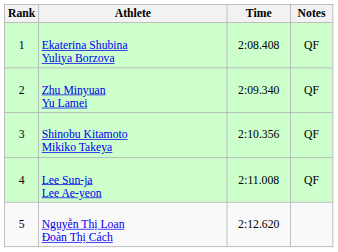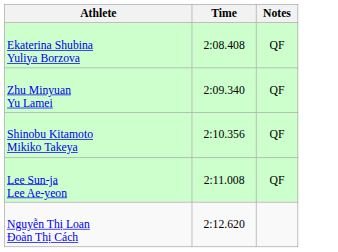 <table class=wikitable style="text-align:center">
 <tr>
-<th width=40>Rank</th>
 <th width=250>Athlete</th>
 <th width=80>Time</th>
 <th width=50>Notes</th>
 </tr>
 <tr bgcolor="ccffcc">
-<td>1</td>
 <td align=left><br><a href='#'>Ekaterina Shubina</a><br><a href='#'>Yuliya Borzova</a></td>
 <td>2:08.408</td>
 <td>QF</td>
 </tr>
 <tr bgcolor="ccffcc">
-<td>2</td>
 <td align=left><br><a href='#'>Zhu Minyuan</a><br><a href='#'>Yu Lamei</a></td>
 <td>2:09.340</td>
 <td>QF</td>
 </tr>
 <tr bgcolor="ccffcc">
-<td>3</td>
 <td align=left><br><a href='#'>Shinobu Kitamoto</a><br><a href='#'>Mikiko Takeya</a></td>
 <td>2:10.356</td>
 <td>QF</td>
 </tr>
 <tr bgcolor="ccffcc">
-<td>4</td>
 <td align=left><br><a href='#'>Lee Sun-ja</a><br><a href='#'>Lee Ae-yeon</a></td>
 <td>2:11.008</td>
 <td>QF</td>
 </tr>
 <tr>
-<td>5</td>
 <td align=left><br><a href='#'>Nguyễn Thị Loan</a><br><a href='#'>Đoàn Thị Cách</a></td>
 <td>2:12.620</td>
 <td></td>
 </tr>
 </table>
